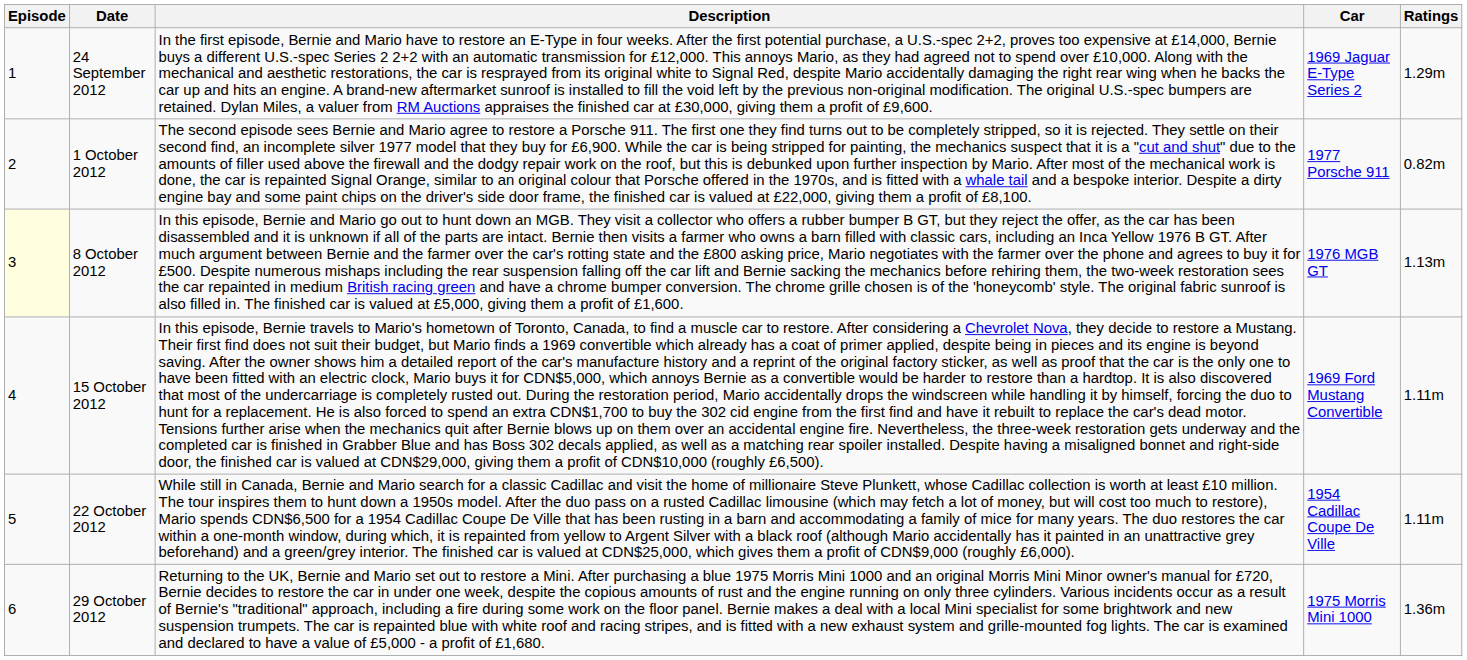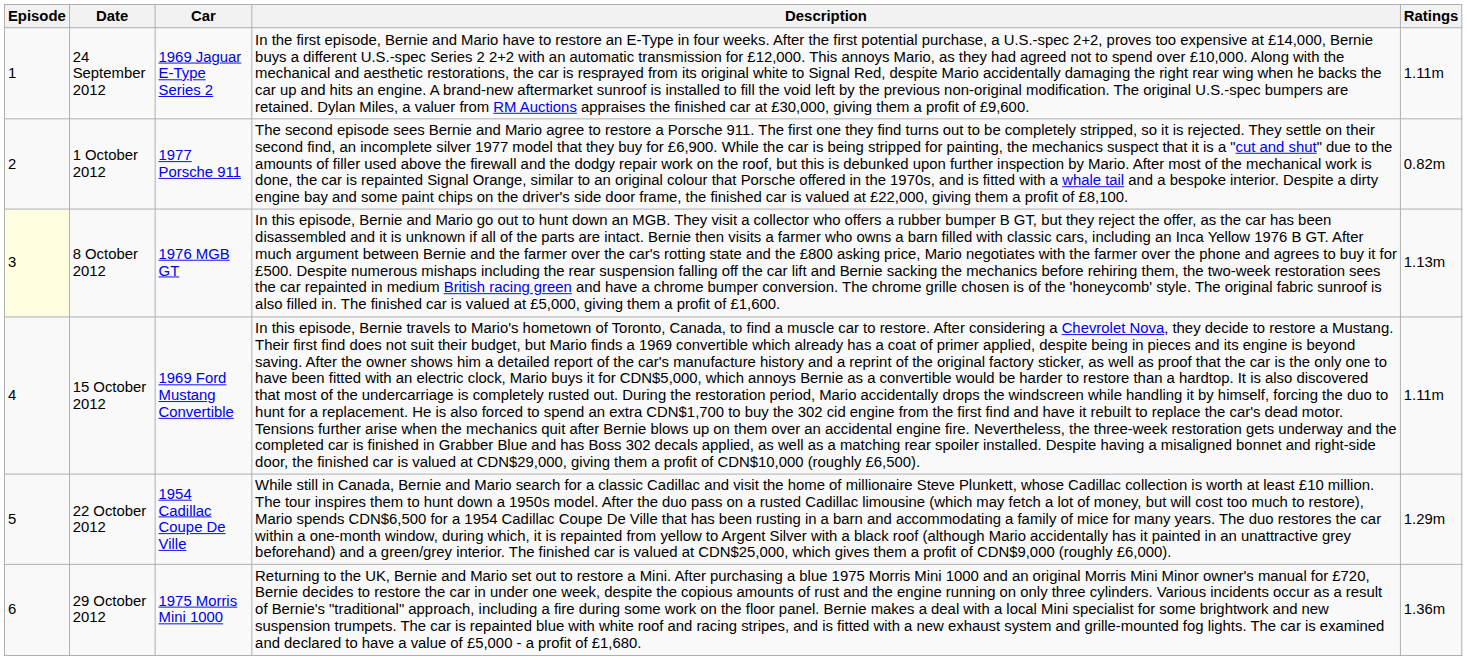 <table class="wikitable sortable">
 <tr>
 <th>Episode</th>
 <th>Date</th>
+<th>Car</th>
 <th>Description</th>
-<th>Car</th>
 <th>Ratings</th>
 </tr>
 <tr>
 <td>1</td>
 <td>24 September 2012</td>
+<td><a href='#'>1969 Jaguar E-Type Series 2</a></td>
 <td>In the first episode, Bernie and Mario have to restore an E-Type in four weeks. After the first potential purchase, a U.S.-spec 2+2, proves too expensive at £14,000, Bernie buys a different U.S.-spec Series 2 2+2 with an automatic transmission for £12,000. This annoys Mario, as they had agreed not to spend over £10,000. Along with the mechanical and aesthetic restorations, the car is resprayed from its original white to Signal Red, despite Mario accidentally damaging the right rear wing when he backs the car up and hits an engine. A brand-new aftermarket sunroof is installed to fill the void left by the previous non-original modification. The original U.S.-spec bumpers are retained. Dylan Miles, a valuer from <a href='#'>RM Auctions</a> appraises the finished car at £30,000, giving them a profit of £9,600.</td>
-<td><a href='#'>1969 Jaguar E-Type Series 2</a></td>
-<td>1.29m</td>
+<td>1.11m</td>
 </tr>
 <tr>
 <td>2</td>
 <td>1 October 2012</td>
+<td><a href='#'>1977 Porsche 911</a></td>
 <td>The second episode sees Bernie and Mario agree to restore a Porsche 911. The first one they find turns out to be completely stripped, so it is rejected. They settle on their second find, an incomplete silver 1977 model that they buy for £6,900. While the car is being stripped for painting, the mechanics suspect that it is a "<a href='#'>cut and shut</a>" due to the amounts of filler used above the firewall and the dodgy repair work on the roof, but this is debunked upon further inspection by Mario. After most of the mechanical work is done, the car is repainted Signal Orange, similar to an original colour that Porsche offered in the 1970s, and is fitted with a <a href='#'>whale tail</a> and a bespoke interior. Despite a dirty engine bay and some paint chips on the driver's side door frame, the finished car is valued at £22,000, giving them a profit of £8,100.</td>
-<td><a href='#'>1977 Porsche 911</a></td>
 <td>0.82m</td>
 </tr>
 <tr>
 <td style="background: lightyellow;">3</td>
 <td>8 October 2012</td>
+<td><a href='#'>1976 MGB GT</a></td>
 <td>In this episode, Bernie and Mario go out to hunt down an MGB. They visit a collector who offers a rubber bumper B GT, but they reject the offer, as the car has been disassembled and it is unknown if all of the parts are intact. Bernie then visits a farmer who owns a barn filled with classic cars, including an Inca Yellow 1976 B GT. After much argument between Bernie and the farmer over the car's rotting state and the £800 asking price, Mario negotiates with the farmer over the phone and agrees to buy it for £500. Despite numerous mishaps including the rear suspension falling off the car lift and Bernie sacking the mechanics before rehiring them, the two-week restoration sees the car repainted in medium <a href='#'>British racing green</a> and have a chrome bumper conversion. The chrome grille chosen is of the 'honeycomb' style. The original fabric sunroof is also filled in. The finished car is valued at £5,000, giving them a profit of £1,600.</td>
-<td><a href='#'>1976 MGB GT</a></td>
 <td>1.13m</td>
 </tr>
 <tr>
 <td>4</td>
 <td>15 October 2012</td>
+<td><a href='#'>1969 Ford Mustang Convertible</a></td>
 <td>In this episode, Bernie travels to Mario's hometown of Toronto, Canada, to find a muscle car to restore. After considering a <a href='#'>Chevrolet Nova</a>, they decide to restore a Mustang. Their first find does not suit their budget, but Mario finds a 1969 convertible which already has a coat of primer applied, despite being in pieces and its engine is beyond saving. After the owner shows him a detailed report of the car's manufacture history and a reprint of the original factory sticker, as well as proof that the car is the only one to have been fitted with an electric clock, Mario buys it for CDN$5,000, which annoys Bernie as a convertible would be harder to restore than a hardtop. It is also discovered that most of the undercarriage is completely rusted out. During the restoration period, Mario accidentally drops the windscreen while handling it by himself, forcing the duo to hunt for a replacement. He is also forced to spend an extra CDN$1,700 to buy the 302 cid engine from the first find and have it rebuilt to replace the car's dead motor. Tensions further arise when the mechanics quit after Bernie blows up on them over an accidental engine fire. Nevertheless, the three-week restoration gets underway and the completed car is finished in Grabber Blue and has Boss 302 decals applied, as well as a matching rear spoiler installed. Despite having a misaligned bonnet and right-side door, the finished car is valued at CDN$29,000, giving them a profit of CDN$10,000 (roughly £6,500).</td>
-<td><a href='#'>1969 Ford Mustang Convertible</a></td>
 <td>1.11m</td>
 </tr>
 <tr>
 <td>5</td>
 <td>22 October 2012</td>
+<td><a href='#'>1954 Cadillac Coupe De Ville</a></td>
 <td>While still in Canada, Bernie and Mario search for a classic Cadillac and visit the home of millionaire Steve Plunkett, whose Cadillac collection is worth at least £10 million. The tour inspires them to hunt down a 1950s model. After the duo pass on a rusted Cadillac limousine (which may fetch a lot of money, but will cost too much to restore), Mario spends CDN$6,500 for a 1954 Cadillac Coupe De Ville that has been rusting in a barn and accommodating a family of mice for many years. The duo restores the car within a one-month window, during which, it is repainted from yellow to Argent Silver with a black roof (although Mario accidentally has it painted in an unattractive grey beforehand) and a green/grey interior. The finished car is valued at CDN$25,000, which gives them a profit of CDN$9,000 (roughly £6,000).</td>
-<td><a href='#'>1954 Cadillac Coupe De Ville</a></td>
-<td>1.11m</td>
+<td>1.29m</td>
 </tr>
 <tr>
 <td>6</td>
 <td>29 October 2012</td>
+<td><a href='#'>1975 Morris Mini 1000</a></td>
 <td>Returning to the UK, Bernie and Mario set out to restore a Mini. After purchasing a blue 1975 Morris Mini 1000 and an original Morris Mini Minor owner's manual for £720, Bernie decides to restore the car in under one week, despite the copious amounts of rust and the engine running on only three cylinders. Various incidents occur as a result of Bernie's "traditional" approach, including a fire during some work on the floor panel. Bernie makes a deal with a local Mini specialist for some brightwork and new suspension trumpets. The car is repainted blue with white roof and racing stripes, and is fitted with a new exhaust system and grille-mounted fog lights. The car is examined and declared to have a value of £5,000 - a profit of £1,680.</td>
-<td><a href='#'>1975 Morris Mini 1000</a></td>
 <td>1.36m</td>
 </tr>
 </table>
